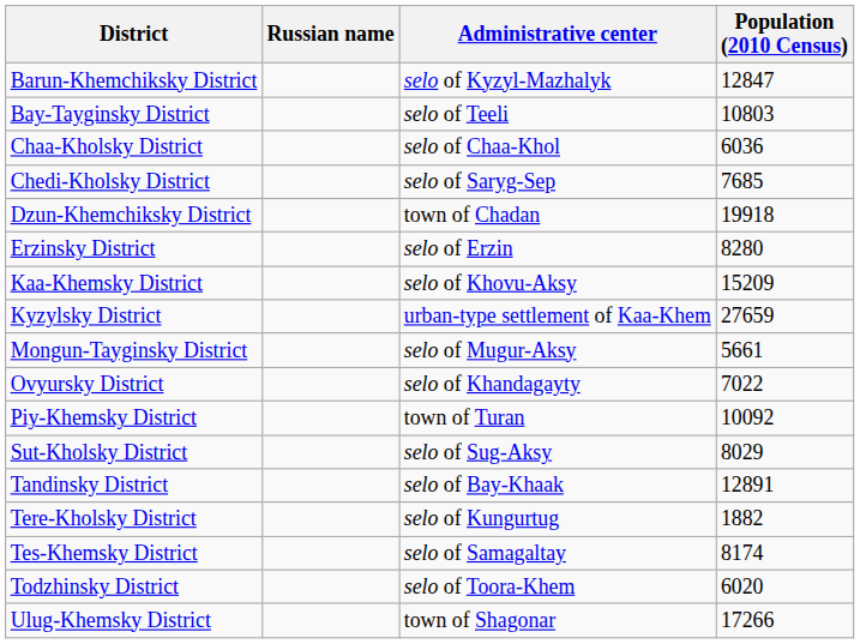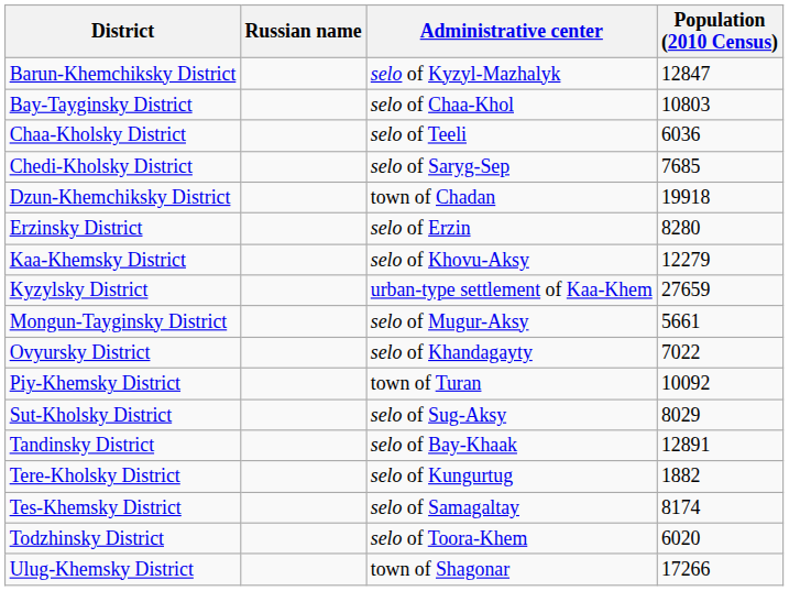 <table class="wikitable sortable">
 <tr>
 <th>District</th>
 <th>Russian name</th>
 <th><a href='#'>Administrative center</a></th>
 <th>Population<br>(<a href='#'>2010 Census</a>)</th>
 </tr>
 <tr>
 <td><a href='#'>Barun-Khemchiksky District</a></td>
 <td></td>
 <td><em><a href='#'>selo</a></em> of <a href='#'>Kyzyl-Mazhalyk</a></td>
 <td>12847</td>
 </tr>
 <tr>
 <td><a href='#'>Bay-Tayginsky District</a></td>
 <td></td>
-<td><em>selo</em> of <a href='#'>Teeli</a></td>
+<td><em>selo</em> of <a href='#'>Chaa-Khol</a></td>
 <td>10803</td>
 </tr>
 <tr>
 <td><a href='#'>Chaa-Kholsky District</a></td>
 <td></td>
-<td><em>selo</em> of <a href='#'>Chaa-Khol</a></td>
+<td><em>selo</em> of <a href='#'>Teeli</a></td>
 <td>6036</td>
 </tr>
 <tr>
 <td><a href='#'>Chedi-Kholsky District</a></td>
 <td></td>
 <td><em>selo</em> of <a href='#'>Saryg-Sep</a></td>
 <td>7685</td>
 </tr>
 <tr>
 <td><a href='#'>Dzun-Khemchiksky District</a></td>
 <td></td>
 <td>town of <a href='#'>Chadan</a></td>
 <td>19918</td>
 </tr>
 <tr>
 <td><a href='#'>Erzinsky District</a></td>
 <td></td>
 <td><em>selo</em> of <a href='#'>Erzin</a></td>
 <td>8280</td>
 </tr>
 <tr>
 <td><a href='#'>Kaa-Khemsky District</a></td>
 <td></td>
 <td><em>selo</em> of <a href='#'>Khovu-Aksy</a></td>
-<td>15209</td>
+<td>12279</td>
 </tr>
 <tr>
 <td><a href='#'>Kyzylsky District</a></td>
 <td></td>
 <td><a href='#'>urban-type settlement</a> of <a href='#'>Kaa-Khem</a></td>
 <td>27659</td>
 </tr>
 <tr>
 <td><a href='#'>Mongun-Tayginsky District</a></td>
 <td></td>
 <td><em>selo</em> of <a href='#'>Mugur-Aksy</a></td>
 <td>5661</td>
 </tr>
 <tr>
 <td><a href='#'>Ovyursky District</a></td>
 <td></td>
 <td><em>selo</em> of <a href='#'>Khandagayty</a></td>
 <td>7022</td>
 </tr>
 <tr>
 <td><a href='#'>Piy-Khemsky District</a></td>
 <td></td>
 <td>town of <a href='#'>Turan</a></td>
 <td>10092</td>
 </tr>
 <tr>
 <td><a href='#'>Sut-Kholsky District</a></td>
 <td></td>
 <td><em>selo</em> of <a href='#'>Sug-Aksy</a></td>
 <td>8029</td>
 </tr>
 <tr>
 <td><a href='#'>Tandinsky District</a></td>
 <td></td>
 <td><em>selo</em> of <a href='#'>Bay-Khaak</a></td>
 <td>12891</td>
 </tr>
 <tr>
 <td><a href='#'>Tere-Kholsky District</a></td>
 <td></td>
 <td><em>selo</em> of <a href='#'>Kungurtug</a></td>
 <td>1882</td>
 </tr>
 <tr>
 <td><a href='#'>Tes-Khemsky District</a></td>
 <td></td>
 <td><em>selo</em> of <a href='#'>Samagaltay</a></td>
 <td>8174</td>
 </tr>
 <tr>
 <td><a href='#'>Todzhinsky District</a></td>
 <td></td>
 <td><em>selo</em> of <a href='#'>Toora-Khem</a></td>
 <td>6020</td>
 </tr>
 <tr>
 <td><a href='#'>Ulug-Khemsky District</a></td>
 <td></td>
 <td>town of <a href='#'>Shagonar</a></td>
 <td>17266</td>
 </tr>
 </table>
